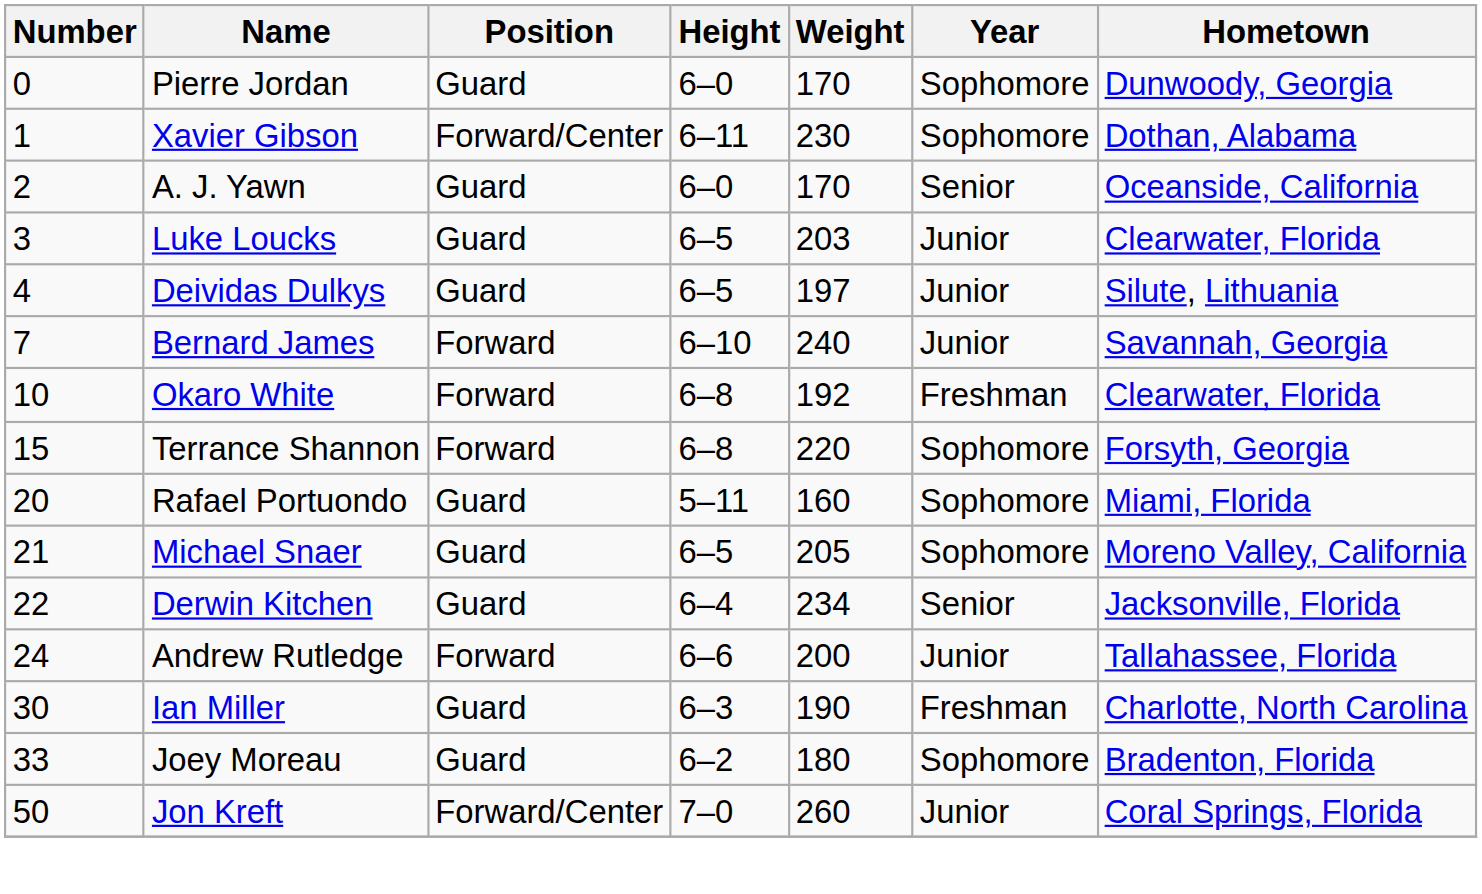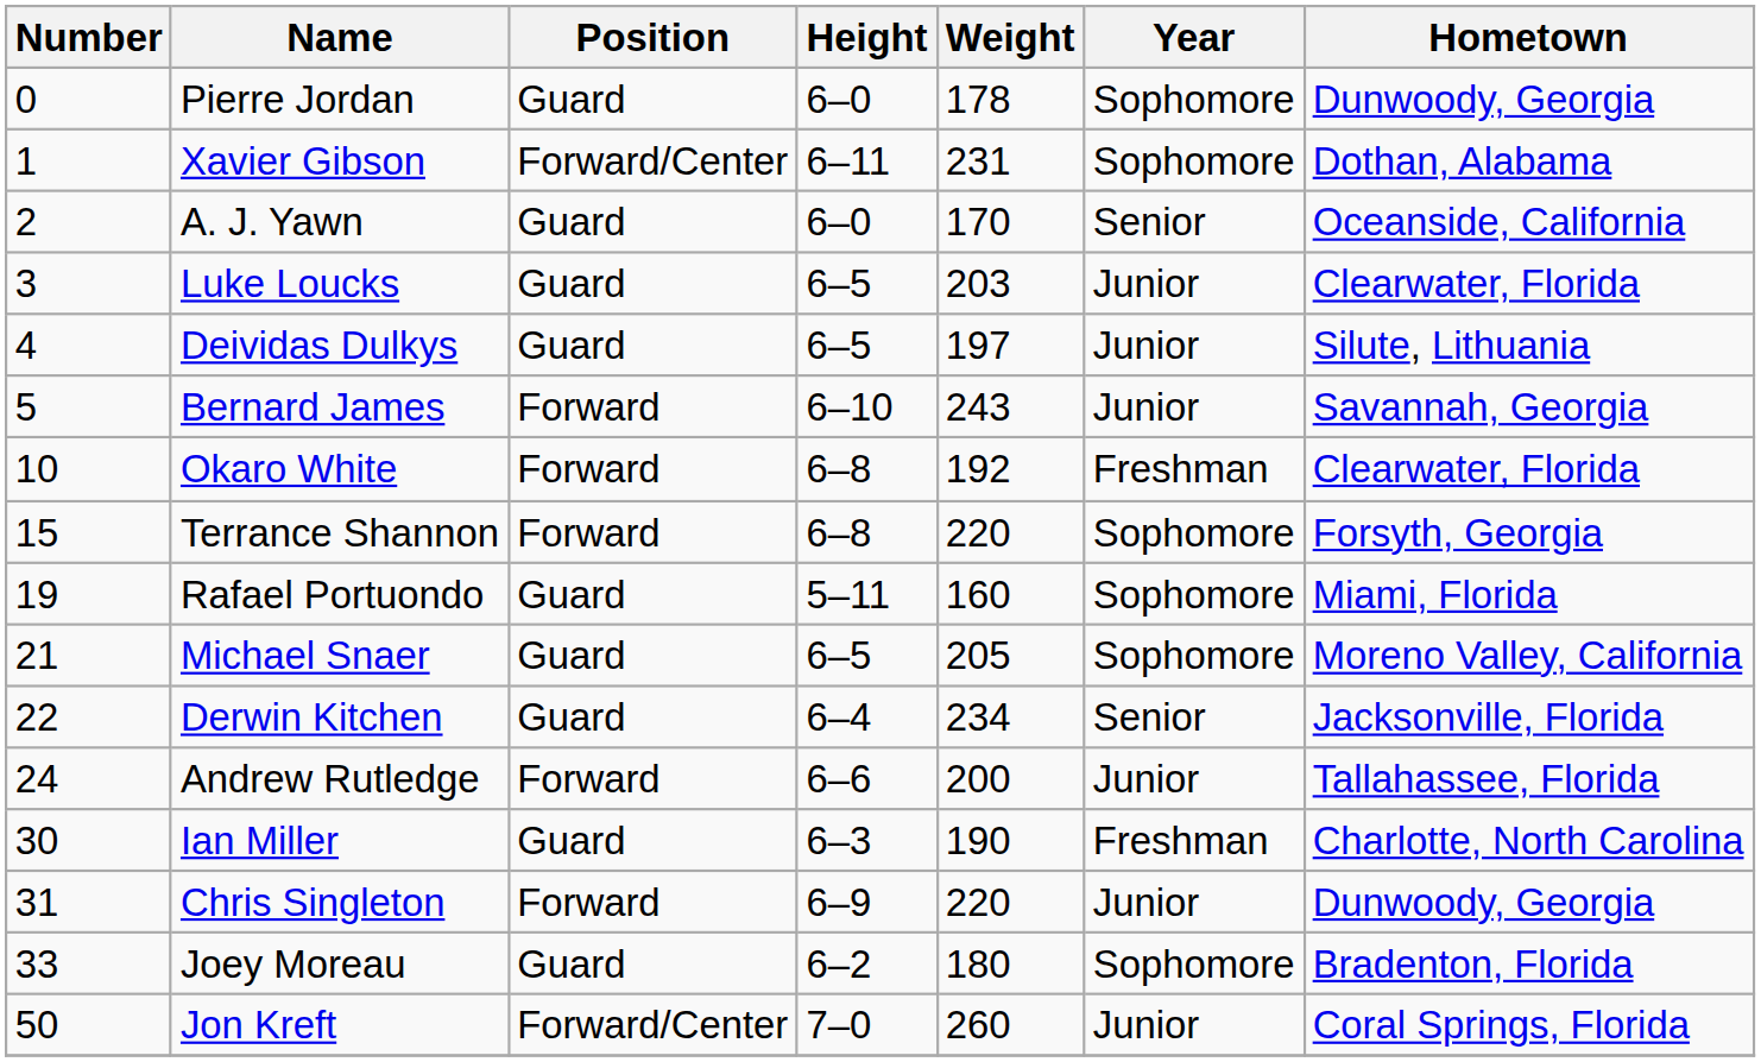 <table class="wikitable" style="font-size: 95%;">
 <tr>
 <th>Number</th>
 <th>Name</th>
 <th>Position</th>
 <th>Height</th>
 <th>Weight</th>
 <th>Year</th>
 <th>Hometown</th>
 </tr>
 <tr>
 <td>0</td>
 <td>Pierre Jordan</td>
 <td>Guard</td>
 <td>6–0</td>
-<td>170</td>
+<td>178</td>
 <td>Sophomore</td>
 <td><a href='#'>Dunwoody, Georgia</a></td>
 </tr>
 <tr>
 <td>1</td>
 <td><a href='#'>Xavier Gibson</a></td>
 <td>Forward/Center</td>
 <td>6–11</td>
-<td>230</td>
+<td>231</td>
 <td>Sophomore</td>
 <td><a href='#'>Dothan, Alabama</a></td>
 </tr>
 <tr>
 <td>2</td>
 <td>A. J. Yawn</td>
 <td>Guard</td>
 <td>6–0</td>
 <td>170</td>
 <td>Senior</td>
 <td><a href='#'>Oceanside, California</a></td>
 </tr>
 <tr>
 <td>3</td>
 <td><a href='#'>Luke Loucks</a></td>
 <td>Guard</td>
 <td>6–5</td>
 <td>203</td>
 <td>Junior</td>
 <td><a href='#'>Clearwater, Florida</a></td>
 </tr>
 <tr>
 <td>4</td>
 <td><a href='#'>Deividas Dulkys</a></td>
 <td>Guard</td>
 <td>6–5</td>
 <td>197</td>
 <td>Junior</td>
 <td><a href='#'>Silute</a>, <a href='#'>Lithuania</a></td>
 </tr>
 <tr>
-<td>7</td>
+<td>5</td>
 <td><a href='#'>Bernard James</a></td>
 <td>Forward</td>
 <td>6–10</td>
-<td>240</td>
+<td>243</td>
 <td>Junior</td>
 <td><a href='#'>Savannah, Georgia</a></td>
 </tr>
 <tr>
 <td>10</td>
 <td><a href='#'>Okaro White</a></td>
 <td>Forward</td>
 <td>6–8</td>
 <td>192</td>
 <td>Freshman</td>
 <td><a href='#'>Clearwater, Florida</a></td>
 </tr>
 <tr>
 <td>15</td>
 <td>Terrance Shannon</td>
 <td>Forward</td>
 <td>6–8</td>
 <td>220</td>
 <td>Sophomore</td>
 <td><a href='#'>Forsyth, Georgia</a></td>
 </tr>
 <tr>
-<td>20</td>
+<td>19</td>
 <td>Rafael Portuondo</td>
 <td>Guard</td>
 <td>5–11</td>
 <td>160</td>
 <td>Sophomore</td>
 <td><a href='#'>Miami, Florida</a></td>
 </tr>
 <tr>
 <td>21</td>
 <td><a href='#'>Michael Snaer</a></td>
 <td>Guard</td>
 <td>6–5</td>
 <td>205</td>
 <td>Sophomore</td>
 <td><a href='#'>Moreno Valley, California</a></td>
 </tr>
 <tr>
 <td>22</td>
 <td><a href='#'>Derwin Kitchen</a></td>
 <td>Guard</td>
 <td>6–4</td>
 <td>234</td>
 <td>Senior</td>
 <td><a href='#'>Jacksonville, Florida</a></td>
 </tr>
 <tr>
 <td>24</td>
 <td>Andrew Rutledge</td>
 <td>Forward</td>
 <td>6–6</td>
 <td>200</td>
 <td>Junior</td>
 <td><a href='#'>Tallahassee, Florida</a></td>
 </tr>
 <tr>
 <td>30</td>
 <td><a href='#'>Ian Miller</a></td>
 <td>Guard</td>
 <td>6–3</td>
 <td>190</td>
 <td>Freshman</td>
 <td><a href='#'>Charlotte, North Carolina</a></td>
 </tr>
 <tr>
+<td>31</td>
+<td><a href='#'>Chris Singleton</a></td>
+<td>Forward</td>
+<td>6–9</td>
+<td>220</td>
+<td>Junior</td>
+<td><a href='#'>Dunwoody, Georgia</a></td>
+</tr>
+<tr>
 <td>33</td>
 <td>Joey Moreau</td>
 <td>Guard</td>
 <td>6–2</td>
 <td>180</td>
 <td>Sophomore</td>
 <td><a href='#'>Bradenton, Florida</a></td>
 </tr>
 <tr>
 <td>50</td>
 <td><a href='#'>Jon Kreft</a></td>
 <td>Forward/Center</td>
 <td>7–0</td>
 <td>260</td>
 <td>Junior</td>
 <td><a href='#'>Coral Springs, Florida</a></td>
 </tr>
 <tr>
 </tr>
 </table>
